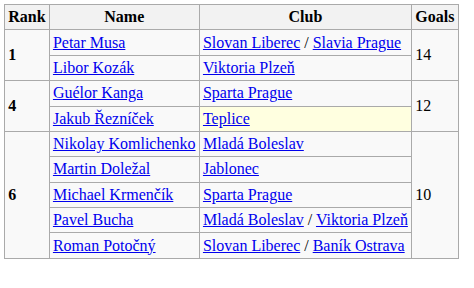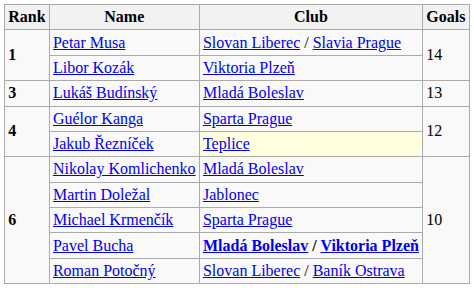 <table class="wikitable">
 <tr>
 <th>Rank</th>
 <th>Name</th>
 <th>Club</th>
 <th>Goals</th>
 </tr>
 <tr>
 <td rowspan="2"><strong>1</strong></td>
 <td> <a href='#'>Petar Musa</a></td>
 <td><a href='#'>Slovan Liberec</a> / <a href='#'>Slavia Prague</a></td>
 <td rowspan="2">14</td>
 </tr>
 <tr>
 <td> <a href='#'>Libor Kozák</a></td>
 <td><a href='#'>Viktoria Plzeň</a></td>
+</tr>
+<tr>
+<td><strong>3</strong></td>
+<td> <a href='#'>Lukáš Budínský</a></td>
+<td><a href='#'>Mladá Boleslav</a></td>
+<td>13</td>
 </tr>
 <tr>
 <td rowspan="2"><strong>4</strong></td>
 <td> <a href='#'>Guélor Kanga</a></td>
 <td><a href='#'>Sparta Prague</a></td>
 <td rowspan="2">12</td>
 </tr>
 <tr>
 <td> <a href='#'>Jakub Řezníček</a></td>
 <td style="background: lightyellow;"><a href='#'>Teplice</a></td>
 </tr>
 <tr>
 <td rowspan="5"><strong>6</strong></td>
 <td> <a href='#'>Nikolay Komlichenko</a></td>
 <td><a href='#'>Mladá Boleslav</a></td>
 <td rowspan="5">10</td>
 </tr>
 <tr>
 <td> <a href='#'>Martin Doležal</a></td>
 <td><a href='#'>Jablonec</a></td>
 </tr>
 <tr>
 <td> <a href='#'>Michael Krmenčík</a></td>
 <td><a href='#'>Sparta Prague</a></td>
 </tr>
 <tr>
 <td> <a href='#'>Pavel Bucha</a></td>
-<td><a href='#'>Mladá Boleslav</a> / <a href='#'>Viktoria Plzeň</a></td>
+<td><strong><a href='#'>Mladá Boleslav</a> / <a href='#'>Viktoria Plzeň</a></strong></td>
 </tr>
 <tr>
 <td> <a href='#'>Roman Potočný</a></td>
 <td><a href='#'>Slovan Liberec</a> / <a href='#'>Baník Ostrava</a></td>
 </tr>
 <tr>
 </tr>
 </table>
